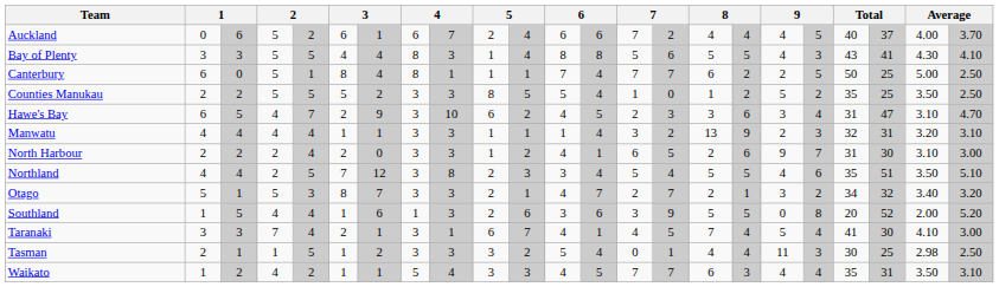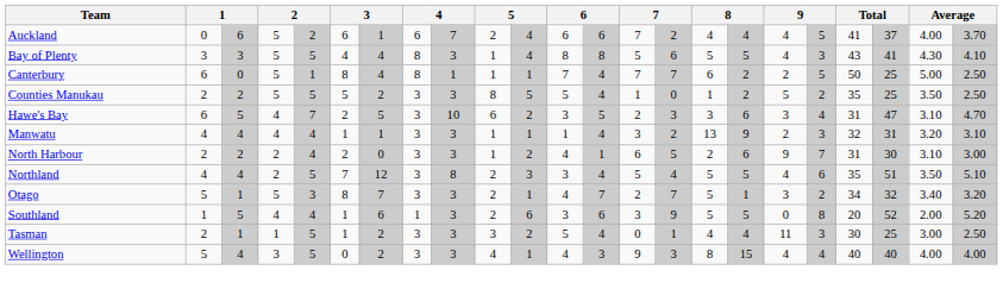 <table class="wikitable" style="text-align:center;width:100%">
 <tr>
 <th style="width:10%">Team</th>
 <th style="width:4%" colspan=2>1</th>
 <th style="width:4%" colspan=2>2</th>
 <th style="width:4%" colspan=2>3</th>
 <th style="width:4%" colspan=2>4</th>
 <th style="width:4%" colspan=2>5</th>
 <th style="width:4%" colspan=2>6</th>
 <th style="width:4%" colspan=2>7</th>
 <th style="width:4%" colspan=2>8</th>
 <th style="width:4%" colspan=2>9</th>
 <th style="width:4%" colspan=2>Total</th>
 <th style="width:4%" colspan=2>Average</th>
 </tr>
 <tr>
 <td style="text-align:left"><a href='#'>Auckland</a></td>
 <td>0</td>
 <td style="background:#ccc">6</td>
 <td>5</td>
 <td style="background:#ccc">2</td>
 <td>6</td>
 <td style="background:#ccc">1</td>
 <td>6</td>
 <td style="background:#ccc">7</td>
 <td>2</td>
 <td style="background:#ccc">4</td>
 <td>6</td>
 <td style="background:#ccc">6</td>
 <td>7</td>
 <td style="background:#ccc">2</td>
 <td>4</td>
 <td style="background:#ccc">4</td>
 <td>4</td>
 <td style="background:#ccc">5</td>
-<td>40</td>
+<td>41</td>
 <td style="background:#ccc">37</td>
 <td>4.00</td>
 <td style="background:#ccc">3.70</td>
 </tr>
 <tr>
 <td style="text-align:left"><a href='#'>Bay of Plenty</a></td>
 <td>3</td>
 <td style="background:#ccc">3</td>
 <td>5</td>
 <td style="background:#ccc">5</td>
 <td>4</td>
 <td style="background:#ccc">4</td>
 <td>8</td>
 <td style="background:#ccc">3</td>
 <td>1</td>
 <td style="background:#ccc">4</td>
 <td>8</td>
 <td style="background:#ccc">8</td>
 <td>5</td>
 <td style="background:#ccc">6</td>
 <td>5</td>
 <td style="background:#ccc">5</td>
 <td>4</td>
 <td style="background:#ccc">3</td>
 <td>43</td>
 <td style="background:#ccc">41</td>
 <td>4.30</td>
 <td style="background:#ccc">4.10</td>
 </tr>
 <tr>
 <td style="text-align:left"><a href='#'>Canterbury</a></td>
 <td>6</td>
 <td style="background:#ccc">0</td>
 <td>5</td>
 <td style="background:#ccc">1</td>
 <td>8</td>
 <td style="background:#ccc">4</td>
 <td>8</td>
 <td style="background:#ccc">1</td>
 <td>1</td>
 <td style="background:#ccc">1</td>
 <td>7</td>
 <td style="background:#ccc">4</td>
 <td>7</td>
 <td style="background:#ccc">7</td>
 <td>6</td>
 <td style="background:#ccc">2</td>
 <td>2</td>
 <td style="background:#ccc">5</td>
 <td>50</td>
 <td style="background:#ccc">25</td>
 <td>5.00</td>
 <td style="background:#ccc">2.50</td>
 </tr>
 <tr>
 <td style="text-align:left"><a href='#'>Counties Manukau</a></td>
 <td>2</td>
 <td style="background:#ccc">2</td>
 <td>5</td>
 <td style="background:#ccc">5</td>
 <td>5</td>
 <td style="background:#ccc">2</td>
 <td>3</td>
 <td style="background:#ccc">3</td>
 <td>8</td>
 <td style="background:#ccc">5</td>
 <td>5</td>
 <td style="background:#ccc">4</td>
 <td>1</td>
 <td style="background:#ccc">0</td>
 <td>1</td>
 <td style="background:#ccc">2</td>
 <td>5</td>
 <td style="background:#ccc">2</td>
 <td>35</td>
 <td style="background:#ccc">25</td>
 <td>3.50</td>
 <td style="background:#ccc">2.50</td>
 </tr>
 <tr>
 <td style="text-align:left"><a href='#'>Hawe's Bay</a></td>
 <td>6</td>
 <td style="background:#ccc">5</td>
 <td>4</td>
 <td style="background:#ccc">7</td>
 <td>2</td>
-<td style="background:#ccc">9</td>
+<td style="background:#ccc">5</td>
 <td>3</td>
 <td style="background:#ccc">10</td>
 <td>6</td>
 <td style="background:#ccc">2</td>
-<td>4</td>
+<td>3</td>
 <td style="background:#ccc">5</td>
 <td>2</td>
 <td style="background:#ccc">3</td>
 <td>3</td>
 <td style="background:#ccc">6</td>
 <td>3</td>
 <td style="background:#ccc">4</td>
 <td>31</td>
 <td style="background:#ccc">47</td>
 <td>3.10</td>
 <td style="background:#ccc">4.70</td>
 </tr>
 <tr>
 <td style="text-align:left"><a href='#'>Manwatu</a></td>
 <td>4</td>
 <td style="background:#ccc">4</td>
 <td>4</td>
 <td style="background:#ccc">4</td>
 <td>1</td>
 <td style="background:#ccc">1</td>
 <td>3</td>
 <td style="background:#ccc">3</td>
 <td>1</td>
 <td style="background:#ccc">1</td>
 <td>1</td>
 <td style="background:#ccc">4</td>
 <td>3</td>
 <td style="background:#ccc">2</td>
 <td>13</td>
 <td style="background:#ccc">9</td>
 <td>2</td>
 <td style="background:#ccc">3</td>
 <td>32</td>
 <td style="background:#ccc">31</td>
 <td>3.20</td>
 <td style="background:#ccc">3.10</td>
 </tr>
 <tr>
 <td style="text-align:left"><a href='#'>North Harbour</a></td>
 <td>2</td>
 <td style="background:#ccc">2</td>
 <td>2</td>
 <td style="background:#ccc">4</td>
 <td>2</td>
 <td style="background:#ccc">0</td>
 <td>3</td>
 <td style="background:#ccc">3</td>
 <td>1</td>
 <td style="background:#ccc">2</td>
 <td>4</td>
 <td style="background:#ccc">1</td>
 <td>6</td>
 <td style="background:#ccc">5</td>
 <td>2</td>
 <td style="background:#ccc">6</td>
 <td>9</td>
 <td style="background:#ccc">7</td>
 <td>31</td>
 <td style="background:#ccc">30</td>
 <td>3.10</td>
 <td style="background:#ccc">3.00</td>
 </tr>
 <tr>
 <td style="text-align:left"><a href='#'>Northland</a></td>
 <td>4</td>
 <td style="background:#ccc">4</td>
 <td>2</td>
 <td style="background:#ccc">5</td>
 <td>7</td>
 <td style="background:#ccc">12</td>
 <td>3</td>
 <td style="background:#ccc">8</td>
 <td>2</td>
 <td style="background:#ccc">3</td>
 <td>3</td>
 <td style="background:#ccc">4</td>
 <td>5</td>
 <td style="background:#ccc">4</td>
 <td>5</td>
 <td style="background:#ccc">5</td>
 <td>4</td>
 <td style="background:#ccc">6</td>
 <td>35</td>
 <td style="background:#ccc">51</td>
 <td>3.50</td>
 <td style="background:#ccc">5.10</td>
 </tr>
 <tr>
 <td style="text-align:left"><a href='#'>Otago</a></td>
 <td>5</td>
 <td style="background:#ccc">1</td>
 <td>5</td>
 <td style="background:#ccc">3</td>
 <td>8</td>
 <td style="background:#ccc">7</td>
 <td>3</td>
 <td style="background:#ccc">3</td>
 <td>2</td>
 <td style="background:#ccc">1</td>
 <td>4</td>
 <td style="background:#ccc">7</td>
 <td>2</td>
 <td style="background:#ccc">7</td>
-<td>2</td>
+<td>5</td>
 <td style="background:#ccc">1</td>
 <td>3</td>
 <td style="background:#ccc">2</td>
 <td>34</td>
 <td style="background:#ccc">32</td>
 <td>3.40</td>
 <td style="background:#ccc">3.20</td>
 </tr>
 <tr>
 <td style="text-align:left"><a href='#'>Southland</a></td>
 <td>1</td>
 <td style="background:#ccc">5</td>
 <td>4</td>
 <td style="background:#ccc">4</td>
 <td>1</td>
 <td style="background:#ccc">6</td>
 <td>1</td>
 <td style="background:#ccc">3</td>
 <td>2</td>
 <td style="background:#ccc">6</td>
 <td>3</td>
 <td style="background:#ccc">6</td>
 <td>3</td>
 <td style="background:#ccc">9</td>
 <td>5</td>
 <td style="background:#ccc">5</td>
 <td>0</td>
 <td style="background:#ccc">8</td>
 <td>20</td>
 <td style="background:#ccc">52</td>
 <td>2.00</td>
 <td style="background:#ccc">5.20</td>
 </tr>
 <tr>
-<td style="text-align:left"><a href='#'>Taranaki</a></td>
-<td>3</td>
-<td style="background:#ccc">3</td>
-<td>7</td>
-<td style="background:#ccc">4</td>
-<td>2</td>
-<td style="background:#ccc">1</td>
-<td>3</td>
-<td style="background:#ccc">1</td>
-<td>6</td>
-<td style="background:#ccc">7</td>
-<td>4</td>
-<td style="background:#ccc">1</td>
-<td>4</td>
-<td style="background:#ccc">5</td>
-<td>7</td>
-<td style="background:#ccc">4</td>
-<td>5</td>
-<td style="background:#ccc">4</td>
-<td>41</td>
-<td style="background:#ccc">30</td>
-<td>4.10</td>
-<td style="background:#ccc">3.00</td>
-</tr>
-<tr>
 <td style="text-align:left"><a href='#'>Tasman</a></td>
 <td>2</td>
 <td style="background:#ccc">1</td>
 <td>1</td>
 <td style="background:#ccc">5</td>
 <td>1</td>
 <td style="background:#ccc">2</td>
 <td>3</td>
 <td style="background:#ccc">3</td>
 <td>3</td>
 <td style="background:#ccc">2</td>
 <td>5</td>
 <td style="background:#ccc">4</td>
 <td>0</td>
 <td style="background:#ccc">1</td>
 <td>4</td>
 <td style="background:#ccc">4</td>
 <td>11</td>
 <td style="background:#ccc">3</td>
 <td>30</td>
 <td style="background:#ccc">25</td>
-<td>2.98</td>
+<td>3.00</td>
 <td style="background:#ccc">2.50</td>
 </tr>
 <tr>
-<td style="text-align:left"><a href='#'>Waikato</a></td>
-<td>1</td>
-<td style="background:#ccc">2</td>
-<td>4</td>
-<td style="background:#ccc">2</td>
-<td>1</td>
-<td style="background:#ccc">1</td>
+<td style="text-align:left"><a href='#'>Wellington</a></td>
 <td>5</td>
 <td style="background:#ccc">4</td>
 <td>3</td>
+<td style="background:#ccc">5</td>
+<td>0</td>
+<td style="background:#ccc">2</td>
+<td>3</td>
 <td style="background:#ccc">3</td>
 <td>4</td>
-<td style="background:#ccc">5</td>
-<td>7</td>
-<td style="background:#ccc">7</td>
-<td>6</td>
+<td style="background:#ccc">1</td>
+<td>4</td>
 <td style="background:#ccc">3</td>
+<td>9</td>
+<td style="background:#ccc">3</td>
+<td>8</td>
+<td style="background:#ccc">15</td>
 <td>4</td>
 <td style="background:#ccc">4</td>
-<td>35</td>
-<td style="background:#ccc">31</td>
-<td>3.50</td>
-<td style="background:#ccc">3.10</td>
+<td>40</td>
+<td style="background:#ccc">40</td>
+<td>4.00</td>
+<td style="background:#ccc">4.00</td>
 </tr>
 </table>
